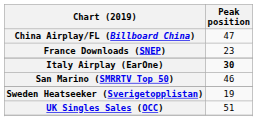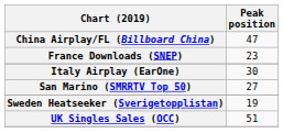 <table class="wikitable sortable plainrowheaders" style="text-align:center">
 <tr>
 <th scope="col">Chart (2019)</th>
 <th scope="col">Peak<br>position</th>
 </tr>
 <tr>
 <th scope="row">China Airplay/FL (<em><a href='#'>Billboard China</a></em>)</th>
 <td>47</td>
 </tr>
 <tr>
 <th scope="row">France Downloads (<a href='#'>SNEP</a>)</th>
 <td>23</td>
 </tr>
 <tr>
 </tr>
 <tr>
 <th scope="row">Italy Airplay (EarOne)</th>
-<td><strong>30</strong></td>
+<td>30</td>
 </tr>
 <tr>
 <th scope="row">San Marino (<a href='#'>SMRRTV Top 50</a>)</th>
-<td>46</td>
+<td>27</td>
 </tr>
 <tr>
 </tr>
 <tr>
 <th scope="row">Sweden Heatseeker (<a href='#'>Sverigetopplistan</a>)</th>
 <td>19</td>
 </tr>
 <tr>
 <th scope="row"><a href='#'>UK Singles Sales</a> (<a href='#'>OCC</a>)</th>
 <td>51</td>
 </tr>
 <tr>
 </tr>
 <tr>
 </tr>
 <tr>
 </tr>
 <tr>
 </tr>
 </table>
